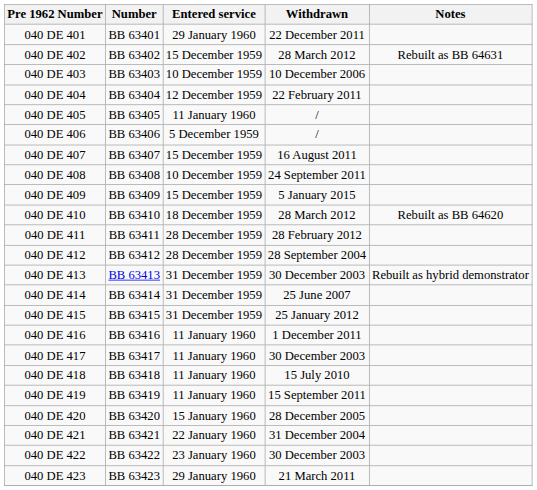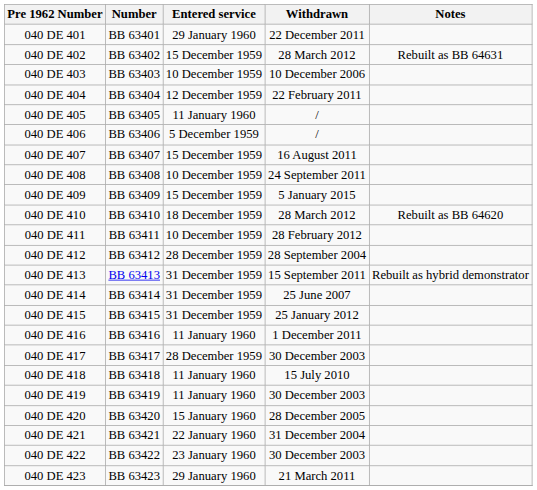 <table class="wikitable" style="text-align:center;">
 <tr>
 <th scope=col>Pre 1962 Number</th>
 <th scope=col>Number</th>
 <th scope=col>Entered service</th>
 <th scope=col>Withdrawn</th>
 <th scope=col>Notes</th>
 </tr>
 <tr>
 <td>040 DE 401</td>
 <td>BB 63401</td>
 <td>29 January 1960</td>
 <td>22 December 2011</td>
 <td></td>
 </tr>
 <tr>
 <td>040 DE 402</td>
 <td>BB 63402</td>
 <td>15 December 1959</td>
 <td>28 March 2012</td>
 <td>Rebuilt as BB 64631</td>
 </tr>
 <tr>
 <td>040 DE 403</td>
 <td>BB 63403</td>
 <td>10 December 1959</td>
 <td>10 December 2006</td>
 <td></td>
 </tr>
 <tr>
 <td>040 DE 404</td>
 <td>BB 63404</td>
 <td>12 December 1959</td>
 <td>22 February 2011</td>
 <td></td>
 </tr>
 <tr>
 <td>040 DE 405</td>
 <td>BB 63405</td>
 <td>11 January 1960</td>
 <td>/</td>
 <td></td>
 </tr>
 <tr>
 <td>040 DE 406</td>
 <td>BB 63406</td>
 <td>5 December 1959</td>
 <td>/</td>
 <td></td>
 </tr>
 <tr>
 <td>040 DE 407</td>
 <td>BB 63407</td>
 <td>15 December 1959</td>
 <td>16 August 2011</td>
 <td></td>
 </tr>
 <tr>
 <td>040 DE 408</td>
 <td>BB 63408</td>
 <td>10 December 1959</td>
 <td>24 September 2011</td>
 <td></td>
 </tr>
 <tr>
 <td>040 DE 409</td>
 <td>BB 63409</td>
 <td>15 December 1959</td>
 <td>5 January 2015</td>
 <td></td>
 </tr>
 <tr>
 <td>040 DE 410</td>
 <td>BB 63410</td>
 <td>18 December 1959</td>
 <td>28 March 2012</td>
 <td>Rebuilt as BB 64620</td>
 </tr>
 <tr>
 <td>040 DE 411</td>
 <td>BB 63411</td>
-<td>28 December 1959</td>
+<td>10 December 1959</td>
 <td>28 February 2012</td>
 <td></td>
 </tr>
 <tr>
 <td>040 DE 412</td>
 <td>BB 63412</td>
 <td>28 December 1959</td>
 <td>28 September 2004</td>
 <td></td>
 </tr>
 <tr>
 <td>040 DE 413</td>
 <td><a href='#'>BB 63413</a></td>
 <td>31 December 1959</td>
-<td>30 December 2003</td>
+<td>15 September 2011</td>
 <td>Rebuilt as hybrid demonstrator</td>
 </tr>
 <tr>
 <td>040 DE 414</td>
 <td>BB 63414</td>
 <td>31 December 1959</td>
 <td>25 June 2007</td>
 <td></td>
 </tr>
 <tr>
 <td>040 DE 415</td>
 <td>BB 63415</td>
 <td>31 December 1959</td>
 <td>25 January 2012</td>
 <td></td>
 </tr>
 <tr>
 <td>040 DE 416</td>
 <td>BB 63416</td>
 <td>11 January 1960</td>
 <td>1 December 2011</td>
 <td></td>
 </tr>
 <tr>
 <td>040 DE 417</td>
 <td>BB 63417</td>
-<td>11 January 1960</td>
+<td>28 December 1959</td>
 <td>30 December 2003</td>
 <td></td>
 </tr>
 <tr>
 <td>040 DE 418</td>
 <td>BB 63418</td>
 <td>11 January 1960</td>
 <td>15 July 2010</td>
 <td></td>
 </tr>
 <tr>
 <td>040 DE 419</td>
 <td>BB 63419</td>
 <td>11 January 1960</td>
-<td>15 September 2011</td>
+<td>30 December 2003</td>
 <td></td>
 </tr>
 <tr>
 <td>040 DE 420</td>
 <td>BB 63420</td>
 <td>15 January 1960</td>
 <td>28 December 2005</td>
 <td></td>
 </tr>
 <tr>
 <td>040 DE 421</td>
 <td>BB 63421</td>
 <td>22 January 1960</td>
 <td>31 December 2004</td>
 <td></td>
 </tr>
 <tr>
 <td>040 DE 422</td>
 <td>BB 63422</td>
 <td>23 January 1960</td>
 <td>30 December 2003</td>
 <td></td>
 </tr>
 <tr>
 <td>040 DE 423</td>
 <td>BB 63423</td>
 <td>29 January 1960</td>
 <td>21 March 2011</td>
 <td></td>
 </tr>
 <tr>
 </tr>
 </table>
